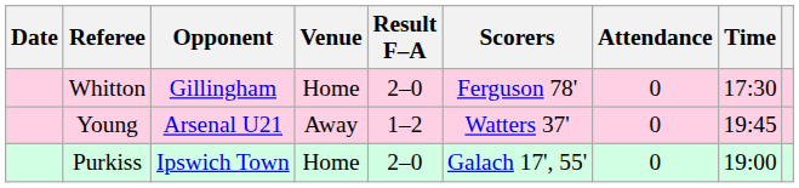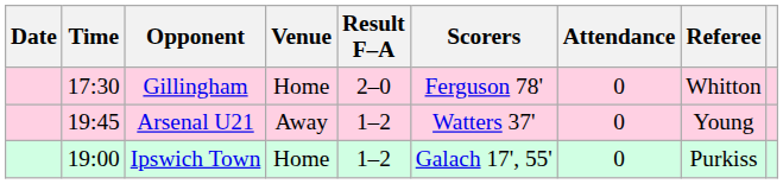 <table class="wikitable sortable" style="text-align:center">
 <tr>
 <th>Date</th>
-<th class="unsortable">Referee</th>
+<th>Time</th>
 <th>Opponent</th>
 <th>Venue</th>
 <th>Result<br>F–A</th>
 <th class="unsortable">Scorers</th>
 <th>Attendance</th>
-<th>Time</th>
+<th class="unsortable">Referee</th>
 <th class="unsortable"></th>
 </tr>
 <tr style="background-color: #ffd0e3;">
 <td></td>
-<td>Whitton</td>
+<td>17:30</td>
 <td><a href='#'>Gillingham</a></td>
 <td>Home</td>
 <td>2–0</td>
 <td><a href='#'>Ferguson</a> 78'</td>
 <td>0</td>
-<td>17:30</td>
+<td>Whitton</td>
 <td></td>
 </tr>
 <tr style="background-color: #ffd0e3;">
 <td></td>
-<td>Young</td>
+<td>19:45</td>
 <td><a href='#'>Arsenal U21</a></td>
 <td>Away</td>
 <td>1–2</td>
 <td><a href='#'>Watters</a> 37'</td>
 <td>0</td>
-<td>19:45</td>
+<td>Young</td>
 <td></td>
 </tr>
 <tr style="background-color: #d0ffe3;">
 <td></td>
-<td>Purkiss</td>
+<td>19:00</td>
 <td><a href='#'>Ipswich Town</a></td>
 <td>Home</td>
-<td>2–0</td>
+<td>1–2</td>
 <td><a href='#'>Galach</a> 17', 55'</td>
 <td>0</td>
-<td>19:00</td>
+<td>Purkiss</td>
 <td></td>
 </tr>
 </table>
